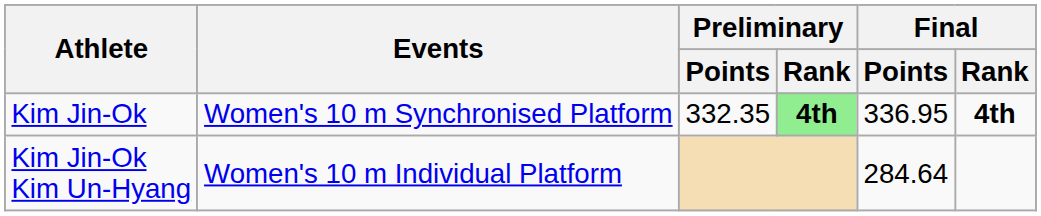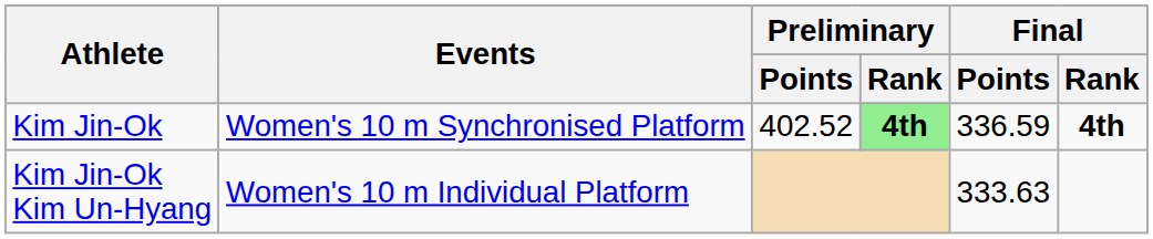 <table class=wikitable style="font-size:90%">
 <tr>
 <th rowspan=2>Athlete</th>
 <th rowspan=2>Events</th>
 <th colspan=2>Preliminary</th>
 <th colspan=2>Final</th>
 </tr>
 <tr>
 <th>Points</th>
 <th>Rank</th>
 <th>Points</th>
 <th>Rank</th>
 </tr>
 <tr>
 <td><a href='#'>Kim Jin-Ok</a></td>
 <td><a href='#'>Women's 10 m Synchronised Platform</a></td>
-<td align=center>332.35</td>
+<td align=center>402.52</td>
 <td align=center style="background: lightgreen;"><strong>4th</strong></td>
-<td align=center>336.95</td>
+<td align=center>336.59</td>
 <td align=center><strong>4th</strong></td>
 </tr>
 <tr>
 <td><a href='#'>Kim Jin-Ok</a> <br><a href='#'>Kim Un-Hyang</a></td>
 <td><a href='#'>Women's 10 m Individual Platform</a></td>
 <td colspan="2" style="background:wheat;"></td>
-<td align=center>284.64</td>
+<td align=center>333.63</td>
 <td align=center></td>
 </tr>
 </table>
